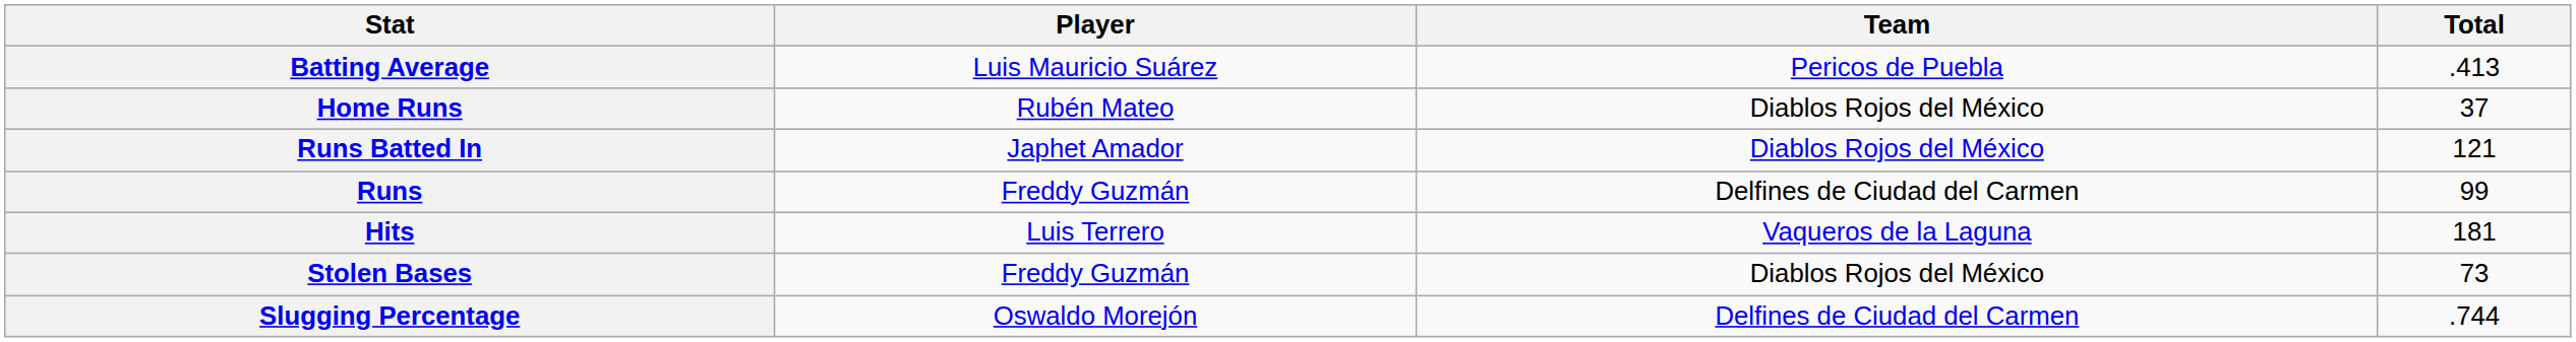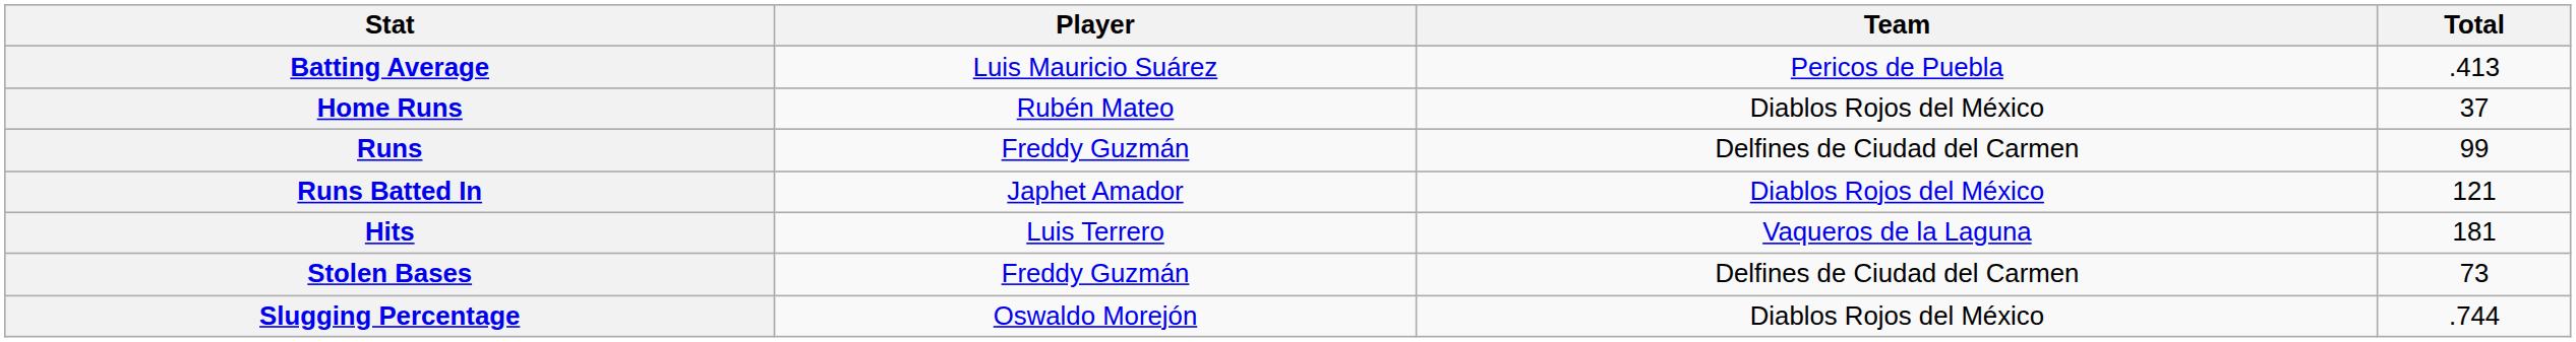 <table class="wikitable" style="text-align:center;">
 <tr>
 <th scope="col" width="12%">Stat</th>
 <th scope="col" width="10%">Player</th>
 <th scope="col" width="15%">Team</th>
 <th scope="col" width="3%">Total</th>
 </tr>
 <tr>
 <th scope="row" style="text-align:center;"><a href='#'>Batting Average</a></th>
 <td> <a href='#'>Luis Mauricio Suárez</a></td>
 <td><a href='#'>Pericos de Puebla</a></td>
 <td>.413</td>
 </tr>
 <tr>
 <th scope="row" style="text-align:center;"><a href='#'>Home Runs</a></th>
 <td> <a href='#'>Rubén Mateo</a></td>
 <td>Diablos Rojos del México</td>
 <td>37</td>
 </tr>
 <tr>
+<th scope="row" style="text-align:center;"><a href='#'>Runs</a></th>
+<td> <a href='#'>Freddy Guzmán</a></td>
+<td>Delfines de Ciudad del Carmen</td>
+<td>99</td>
+</tr>
+<tr>
 <th scope="row" style="text-align:center;"><a href='#'>Runs Batted In</a></th>
 <td> <a href='#'>Japhet Amador</a></td>
 <td><a href='#'>Diablos Rojos del México</a></td>
 <td>121</td>
-</tr>
-<tr>
-<th scope="row" style="text-align:center;"><a href='#'>Runs</a></th>
-<td> <a href='#'>Freddy Guzmán</a></td>
-<td>Delfines de Ciudad del Carmen</td>
-<td>99</td>
 </tr>
 <tr>
 <th scope="row" style="text-align:center;"><a href='#'>Hits</a></th>
 <td> <a href='#'>Luis Terrero</a></td>
 <td><a href='#'>Vaqueros de la Laguna</a></td>
 <td>181</td>
 </tr>
 <tr>
 <th scope="row" style="text-align:center;"><a href='#'>Stolen Bases</a></th>
 <td> <a href='#'>Freddy Guzmán</a></td>
-<td>Diablos Rojos del México</td>
+<td>Delfines de Ciudad del Carmen</td>
 <td>73</td>
 </tr>
 <tr>
 <th scope="row" style="text-align:center;"><a href='#'>Slugging Percentage</a></th>
 <td> <a href='#'>Oswaldo Morejón</a></td>
-<td><a href='#'>Delfines de Ciudad del Carmen</a></td>
+<td>Diablos Rojos del México</td>
 <td>.744</td>
 </tr>
 </table>
